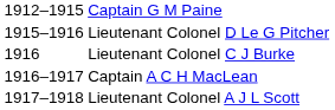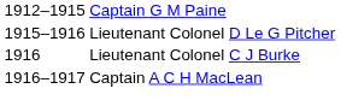 <table>
 <tr>
 <td>1912–1915</td>
 <td><a href='#'>Captain G M Paine</a></td>
 </tr>
 <tr>
 <td>1915–1916</td>
 <td>Lieutenant Colonel <a href='#'>D Le G Pitcher</a></td>
 </tr>
 <tr>
 <td>1916</td>
 <td>Lieutenant Colonel <a href='#'>C J Burke</a></td>
 </tr>
 <tr>
 <td>1916–1917</td>
 <td>Captain <a href='#'>A C H MacLean</a></td>
 </tr>
-<tr>
-<td>1917–1918</td>
-<td>Lieutenant Colonel <a href='#'>A J L Scott</a></td>
-</tr>
 </table>
